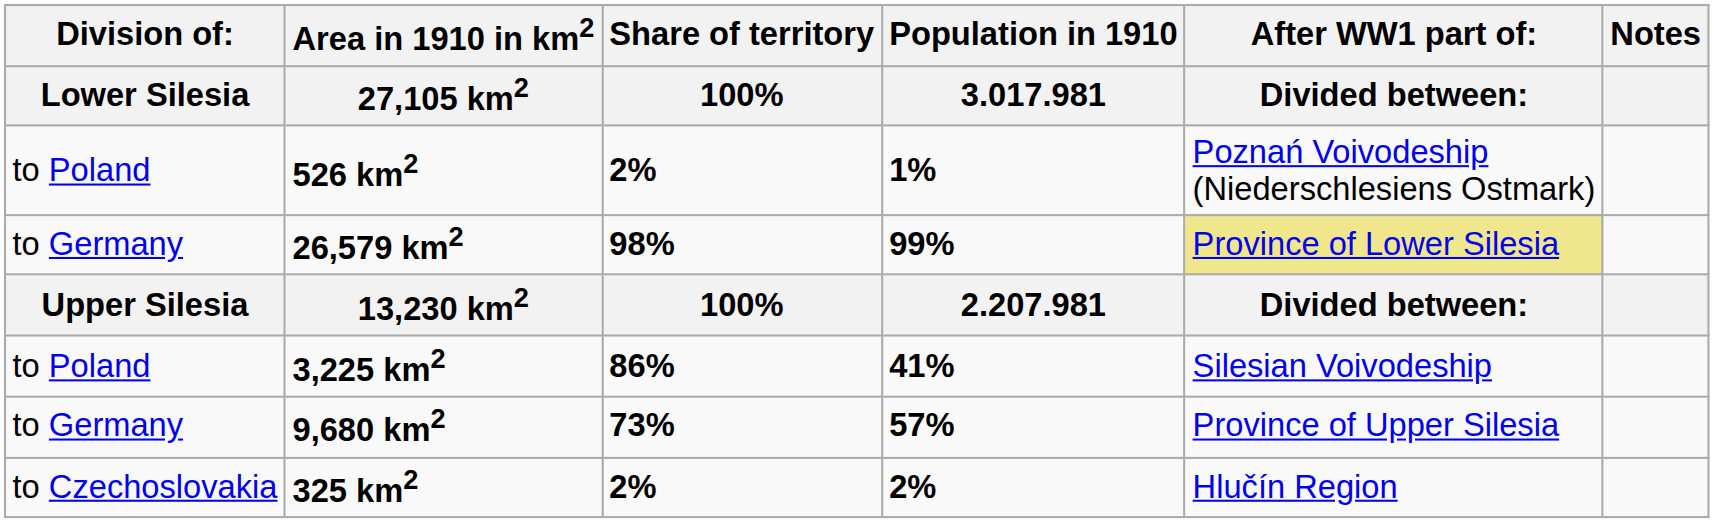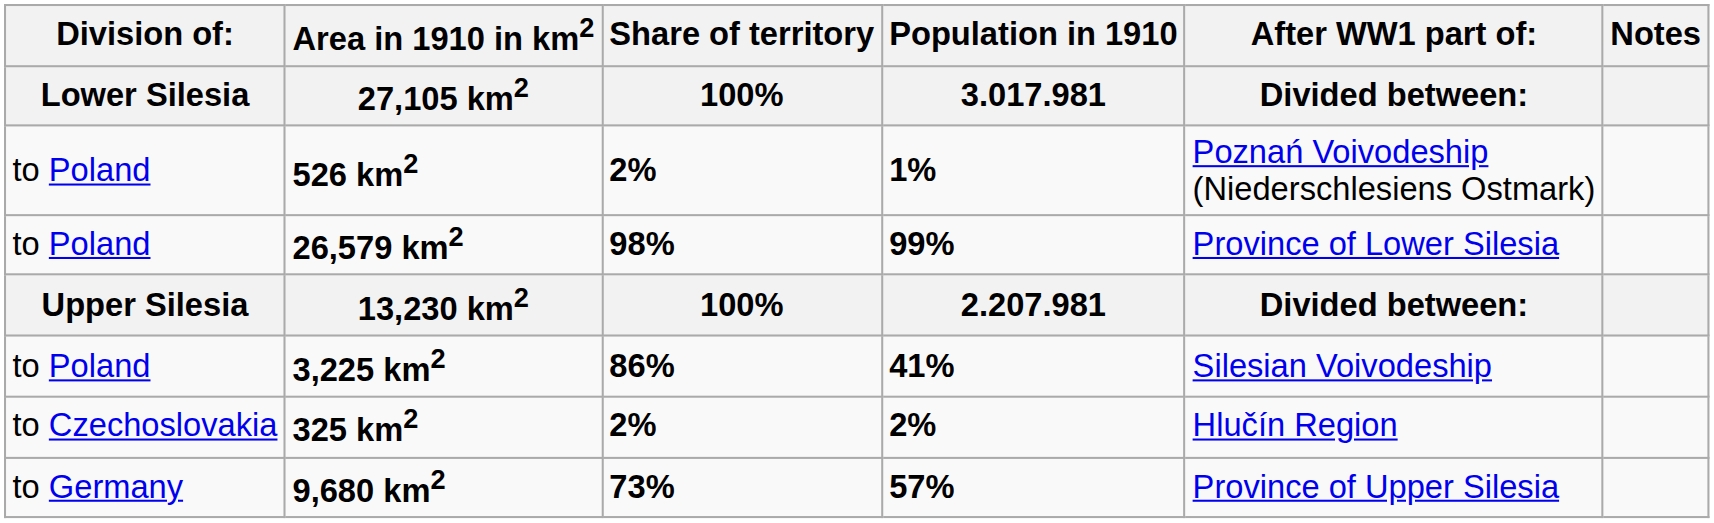 <table class="wikitable">
 <tr>
 <th>Division of:</th>
 <th>Area in 1910 in km<sup>2</sup></th>
 <th>Share of territory</th>
 <th>Population in 1910</th>
 <th>After WW1 part of:</th>
 <th>Notes</th>
 </tr>
 <tr>
 <th>Lower Silesia</th>
 <th><strong>27,105 km<sup>2</sup></strong> </th>
 <th>100%</th>
 <th>3.017.981</th>
 <th>Divided between:</th>
 <th></th>
 </tr>
 <tr>
 <td>to <a href='#'>Poland</a></td>
 <td><strong>526 km<sup>2</sup></strong> </td>
 <td><strong>2%</strong></td>
 <td><strong>1%</strong></td>
 <td><a href='#'>Poznań Voivodeship</a><br>(Niederschlesiens Ostmark)</td>
 <td></td>
 </tr>
 <tr>
-<td>to <a href='#'>Germany</a></td>
+<td>to <a href='#'>Poland</a></td>
 <td><strong>26,579 km<sup>2</sup></strong></td>
 <td><strong>98%</strong></td>
 <td><strong>99%</strong></td>
-<td style="background: khaki;"><a href='#'>Province of Lower Silesia</a></td>
+<td><a href='#'>Province of Lower Silesia</a></td>
 <td></td>
 </tr>
 <tr>
 <th>Upper Silesia</th>
 <th><strong>13,230 km<sup>2</sup> </strong></th>
 <th>100%</th>
 <th>2.207.981</th>
 <th>Divided between:</th>
 <th></th>
 </tr>
 <tr>
 <td>to <a href='#'>Poland</a></td>
 <td><strong>3,225 km<sup>2</sup> </strong></td>
 <td><strong>86%</strong></td>
 <td><strong>41% </strong></td>
 <td><a href='#'>Silesian Voivodeship</a></td>
 <td></td>
 </tr>
 <tr>
+<td>to <a href='#'>Czechoslovakia</a></td>
+<td><strong>325 km<sup>2</sup> </strong></td>
+<td><strong>2%</strong></td>
+<td><strong>2% </strong></td>
+<td><a href='#'>Hlučín Region</a></td>
+<td></td>
+</tr>
+<tr>
 <td>to <a href='#'>Germany</a></td>
 <td><strong>9,680 km<sup>2</sup> </strong></td>
 <td><strong>73%</strong></td>
 <td><strong>57%</strong> <strong></strong></td>
 <td><a href='#'>Province of Upper Silesia</a></td>
 <td></td>
 </tr>
-<tr>
-<td>to <a href='#'>Czechoslovakia</a></td>
-<td><strong>325 km<sup>2</sup> </strong></td>
-<td><strong>2%</strong></td>
-<td><strong>2% </strong></td>
-<td><a href='#'>Hlučín Region</a></td>
-<td></td>
-</tr>
 </table>
